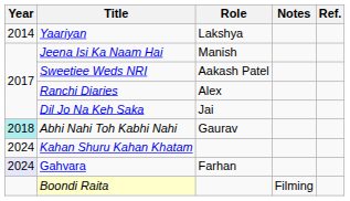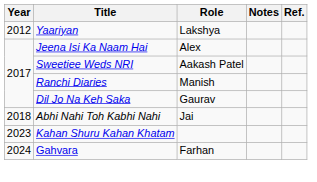 <table class="wikitable sortable plainrowheaders">
 <tr>
 <th scope="col">Year</th>
 <th scope="col">Title</th>
 <th scope="col">Role</th>
 <th scope="col">Notes</th>
 <th>Ref.</th>
 </tr>
 <tr>
-<td>2014</td>
+<td>2012</td>
 <td scope="row"><em><a href='#'>Yaariyan</a></em></td>
 <td>Lakshya</td>
 <td></td>
 <td></td>
 </tr>
 <tr>
 <td rowspan="4">2017</td>
 <td scope="row"><em><a href='#'>Jeena Isi Ka Naam Hai</a></em></td>
-<td>Manish</td>
+<td>Alex</td>
 <td></td>
 <td></td>
 </tr>
 <tr>
 <td scope="row"><em><a href='#'>Sweetiee Weds NRI</a></em></td>
 <td>Aakash Patel</td>
 <td></td>
 <td></td>
 </tr>
 <tr>
 <td scope="row"><em><a href='#'>Ranchi Diaries</a></em></td>
-<td>Alex</td>
+<td>Manish</td>
 <td></td>
 <td></td>
 </tr>
 <tr>
 <td scope="row"><em><a href='#'>Dil Jo Na Keh Saka</a></em></td>
+<td>Gaurav</td>
+<td></td>
+<td></td>
+</tr>
+<tr>
+<td>2018</td>
+<td><em>Abhi Nahi Toh Kabhi Nahi</em></td>
 <td>Jai</td>
 <td></td>
 <td></td>
 </tr>
 <tr>
-<td style="background: paleturquoise;">2018</td>
-<td><em>Abhi Nahi Toh Kabhi Nahi</em></td>
-<td>Gaurav</td>
-<td></td>
-<td></td>
-</tr>
-<tr>
-<td>2024</td>
+<td>2023</td>
 <td><em><a href='#'>Kahan Shuru Kahan Khatam</a></em></td>
 <td></td>
 <td></td>
 <td></td>
 </tr>
 <tr>
-<td style="background: lavender;">2024</td>
+<td>2024</td>
 <td><a href='#'>Gahvara</a></td>
 <td>Farhan</td>
 <td></td>
 <td></td>
 </tr>
-<tr>
-<td></td>
-<td style="background:#FFFFCC;"><em>Boondi Raita</em> </td>
-<td></td>
-<td>Filming</td>
-<td></td>
-</tr>
 </table>
